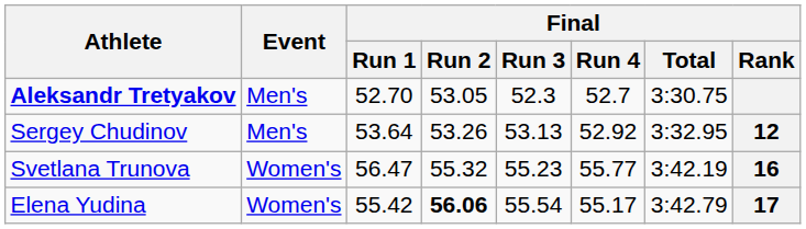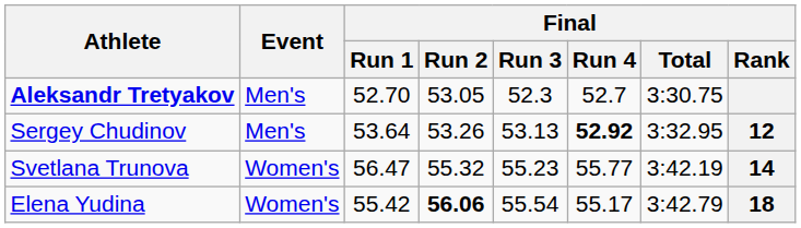 <table class="wikitable">
 <tr>
 <th rowspan="2">Athlete</th>
 <th rowspan="2">Event</th>
 <th colspan="6">Final</th>
 </tr>
 <tr>
 <th>Run 1</th>
 <th>Run 2</th>
 <th>Run 3</th>
 <th>Run 4</th>
 <th>Total</th>
 <th>Rank</th>
 </tr>
 <tr>
 <td><strong><a href='#'>Aleksandr Tretyakov</a></strong></td>
 <td><a href='#'>Men's</a></td>
 <td align="center">52.70</td>
 <td align="center">53.05</td>
 <td align="center">52.3</td>
 <td align="center">52.7</td>
 <td align="center">3:30.75</td>
 <th align="center"></th>
 </tr>
 <tr>
 <td><a href='#'>Sergey Chudinov</a></td>
 <td><a href='#'>Men's</a></td>
 <td align="center">53.64</td>
 <td align="center">53.26</td>
 <td align="center">53.13</td>
-<td align="center">52.92</td>
+<td align="center"><strong>52.92</strong></td>
 <td align="center">3:32.95</td>
 <th align="center">12</th>
 </tr>
 <tr>
 <td><a href='#'>Svetlana Trunova</a></td>
 <td><a href='#'>Women's</a></td>
 <td align="center">56.47</td>
 <td align="center">55.32</td>
 <td align="center">55.23</td>
 <td align="center">55.77</td>
 <td align="center">3:42.19</td>
-<th align="center">16</th>
+<th align="center">14</th>
 </tr>
 <tr>
 <td><a href='#'>Elena Yudina</a></td>
 <td><a href='#'>Women's</a></td>
 <td align="center">55.42</td>
 <td align="center"><strong>56.06</strong></td>
 <td align="center">55.54</td>
 <td align="center">55.17</td>
 <td align="center">3:42.79</td>
-<th align="center">17</th>
+<th align="center">18</th>
 </tr>
 </table>
